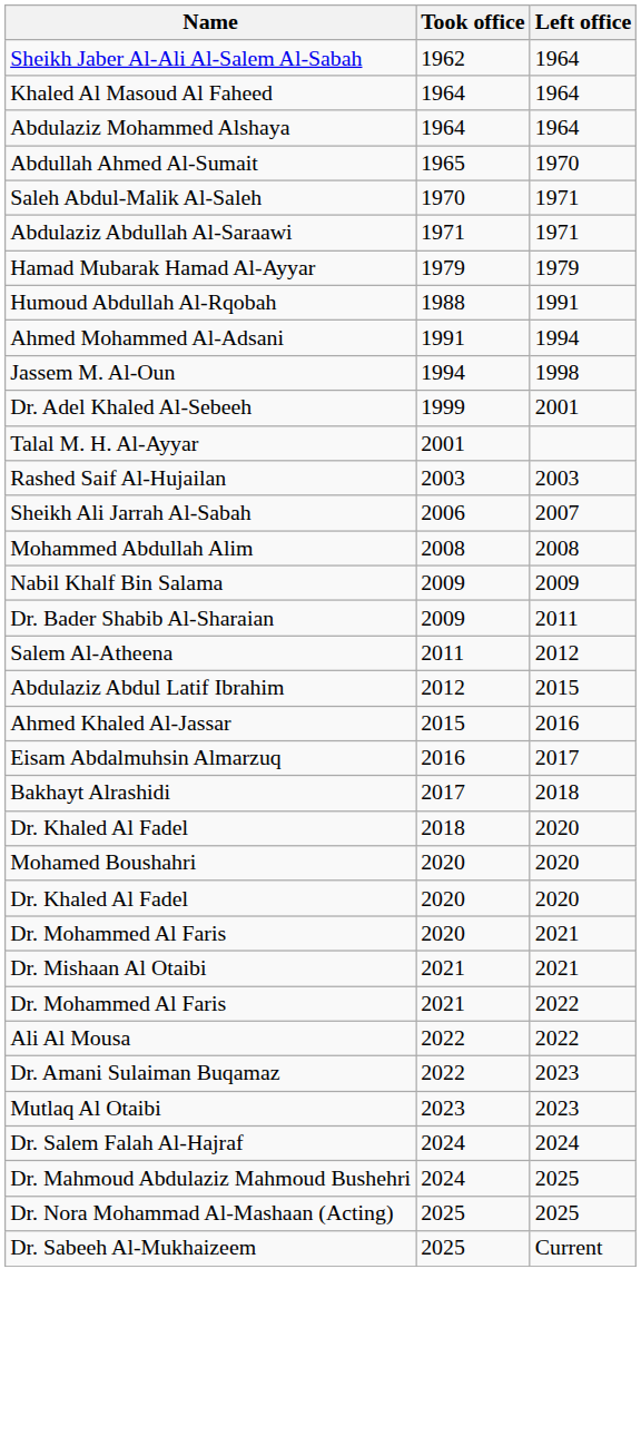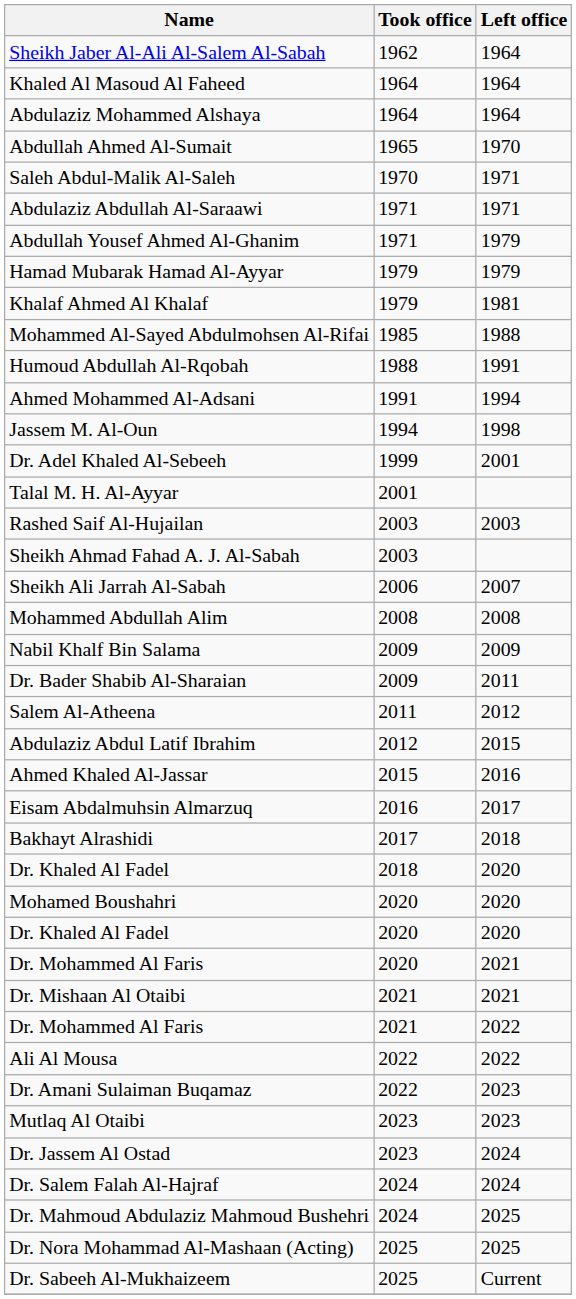 <table class="wikitable">
 <tr>
 <th>Name</th>
 <th>Took office</th>
 <th>Left office</th>
 </tr>
 <tr>
 <td><a href='#'>Sheikh Jaber Al-Ali Al-Salem Al-Sabah</a></td>
 <td>1962</td>
 <td>1964</td>
 </tr>
 <tr>
 <td>Khaled Al Masoud Al Faheed</td>
 <td>1964</td>
 <td>1964</td>
 </tr>
 <tr>
 <td>Abdulaziz Mohammed Alshaya</td>
 <td>1964</td>
 <td>1964</td>
 </tr>
 <tr>
 <td>Abdullah Ahmed Al-Sumait</td>
 <td>1965</td>
 <td>1970</td>
 </tr>
 <tr>
 <td>Saleh Abdul-Malik Al-Saleh</td>
 <td>1970</td>
 <td>1971</td>
 </tr>
 <tr>
 <td>Abdulaziz Abdullah Al-Saraawi</td>
 <td>1971</td>
 <td>1971</td>
 </tr>
 <tr>
+<td>Abdullah Yousef Ahmed Al-Ghanim</td>
+<td>1971</td>
+<td>1979</td>
+</tr>
+<tr>
 <td>Hamad Mubarak Hamad Al-Ayyar</td>
 <td>1979</td>
 <td>1979</td>
+</tr>
+<tr>
+<td>Khalaf Ahmed Al Khalaf</td>
+<td>1979</td>
+<td>1981</td>
+</tr>
+<tr>
+<td>Mohammed Al-Sayed Abdulmohsen Al-Rifai</td>
+<td>1985</td>
+<td>1988</td>
 </tr>
 <tr>
 <td>Humoud Abdullah Al-Rqobah</td>
 <td>1988</td>
 <td>1991</td>
 </tr>
 <tr>
 <td>Ahmed Mohammed Al-Adsani</td>
 <td>1991</td>
 <td>1994</td>
 </tr>
 <tr>
 <td>Jassem M. Al-Oun</td>
 <td>1994</td>
 <td>1998</td>
 </tr>
 <tr>
 <td>Dr. Adel Khaled Al-Sebeeh</td>
 <td>1999</td>
 <td>2001</td>
 </tr>
 <tr>
 <td>Talal M. H. Al-Ayyar</td>
 <td>2001</td>
 <td></td>
 </tr>
 <tr>
 <td>Rashed Saif Al-Hujailan</td>
 <td>2003</td>
 <td>2003</td>
+</tr>
+<tr>
+<td>Sheikh Ahmad Fahad A. J. Al-Sabah</td>
+<td>2003</td>
+<td></td>
 </tr>
 <tr>
 <td>Sheikh Ali Jarrah Al-Sabah</td>
 <td>2006</td>
 <td>2007</td>
 </tr>
 <tr>
 <td>Mohammed Abdullah Alim</td>
 <td>2008</td>
 <td>2008</td>
 </tr>
 <tr>
 <td>Nabil Khalf Bin Salama</td>
 <td>2009</td>
 <td>2009</td>
 </tr>
 <tr>
 <td>Dr. Bader Shabib Al-Sharaian</td>
 <td>2009</td>
 <td>2011</td>
 </tr>
 <tr>
 <td>Salem Al-Atheena</td>
 <td>2011</td>
 <td>2012</td>
 </tr>
 <tr>
 <td>Abdulaziz Abdul Latif Ibrahim</td>
 <td>2012</td>
 <td>2015</td>
 </tr>
 <tr>
 <td>Ahmed Khaled Al-Jassar</td>
 <td>2015</td>
 <td>2016</td>
 </tr>
 <tr>
 <td>Eisam Abdalmuhsin Almarzuq</td>
 <td>2016</td>
 <td>2017</td>
 </tr>
 <tr>
 <td>Bakhayt Alrashidi</td>
 <td>2017</td>
 <td>2018</td>
 </tr>
 <tr>
 <td>Dr. Khaled Al Fadel</td>
 <td>2018</td>
 <td>2020</td>
 </tr>
 <tr>
 <td>Mohamed Boushahri</td>
 <td>2020</td>
 <td>2020</td>
 </tr>
 <tr>
 <td>Dr. Khaled Al Fadel</td>
 <td>2020</td>
 <td>2020</td>
 </tr>
 <tr>
 <td>Dr. Mohammed Al Faris</td>
 <td>2020</td>
 <td>2021</td>
 </tr>
 <tr>
 <td>Dr. Mishaan Al Otaibi</td>
 <td>2021</td>
 <td>2021</td>
 </tr>
 <tr>
 <td>Dr. Mohammed Al Faris</td>
 <td>2021</td>
 <td>2022</td>
 </tr>
 <tr>
 <td>Ali Al Mousa</td>
 <td>2022</td>
 <td>2022</td>
 </tr>
 <tr>
 <td>Dr. Amani Sulaiman Buqamaz</td>
 <td>2022</td>
 <td>2023</td>
 </tr>
 <tr>
 <td>Mutlaq Al Otaibi</td>
 <td>2023</td>
 <td>2023</td>
 </tr>
 <tr>
+<td>Dr. Jassem Al Ostad</td>
+<td>2023</td>
+<td>2024</td>
+</tr>
+<tr>
 <td>Dr. Salem Falah Al-Hajraf</td>
 <td>2024</td>
 <td>2024</td>
 </tr>
 <tr>
 <td>Dr. Mahmoud Abdulaziz Mahmoud Bushehri</td>
 <td>2024</td>
 <td>2025</td>
 </tr>
 <tr>
 <td>Dr. Nora Mohammad Al-Mashaan (Acting)</td>
 <td>2025</td>
 <td>2025</td>
 </tr>
 <tr>
 <td>Dr. Sabeeh Al-Mukhaizeem</td>
 <td>2025</td>
 <td>Current</td>
 </tr>
 <tr>
 </tr>
 </table>
